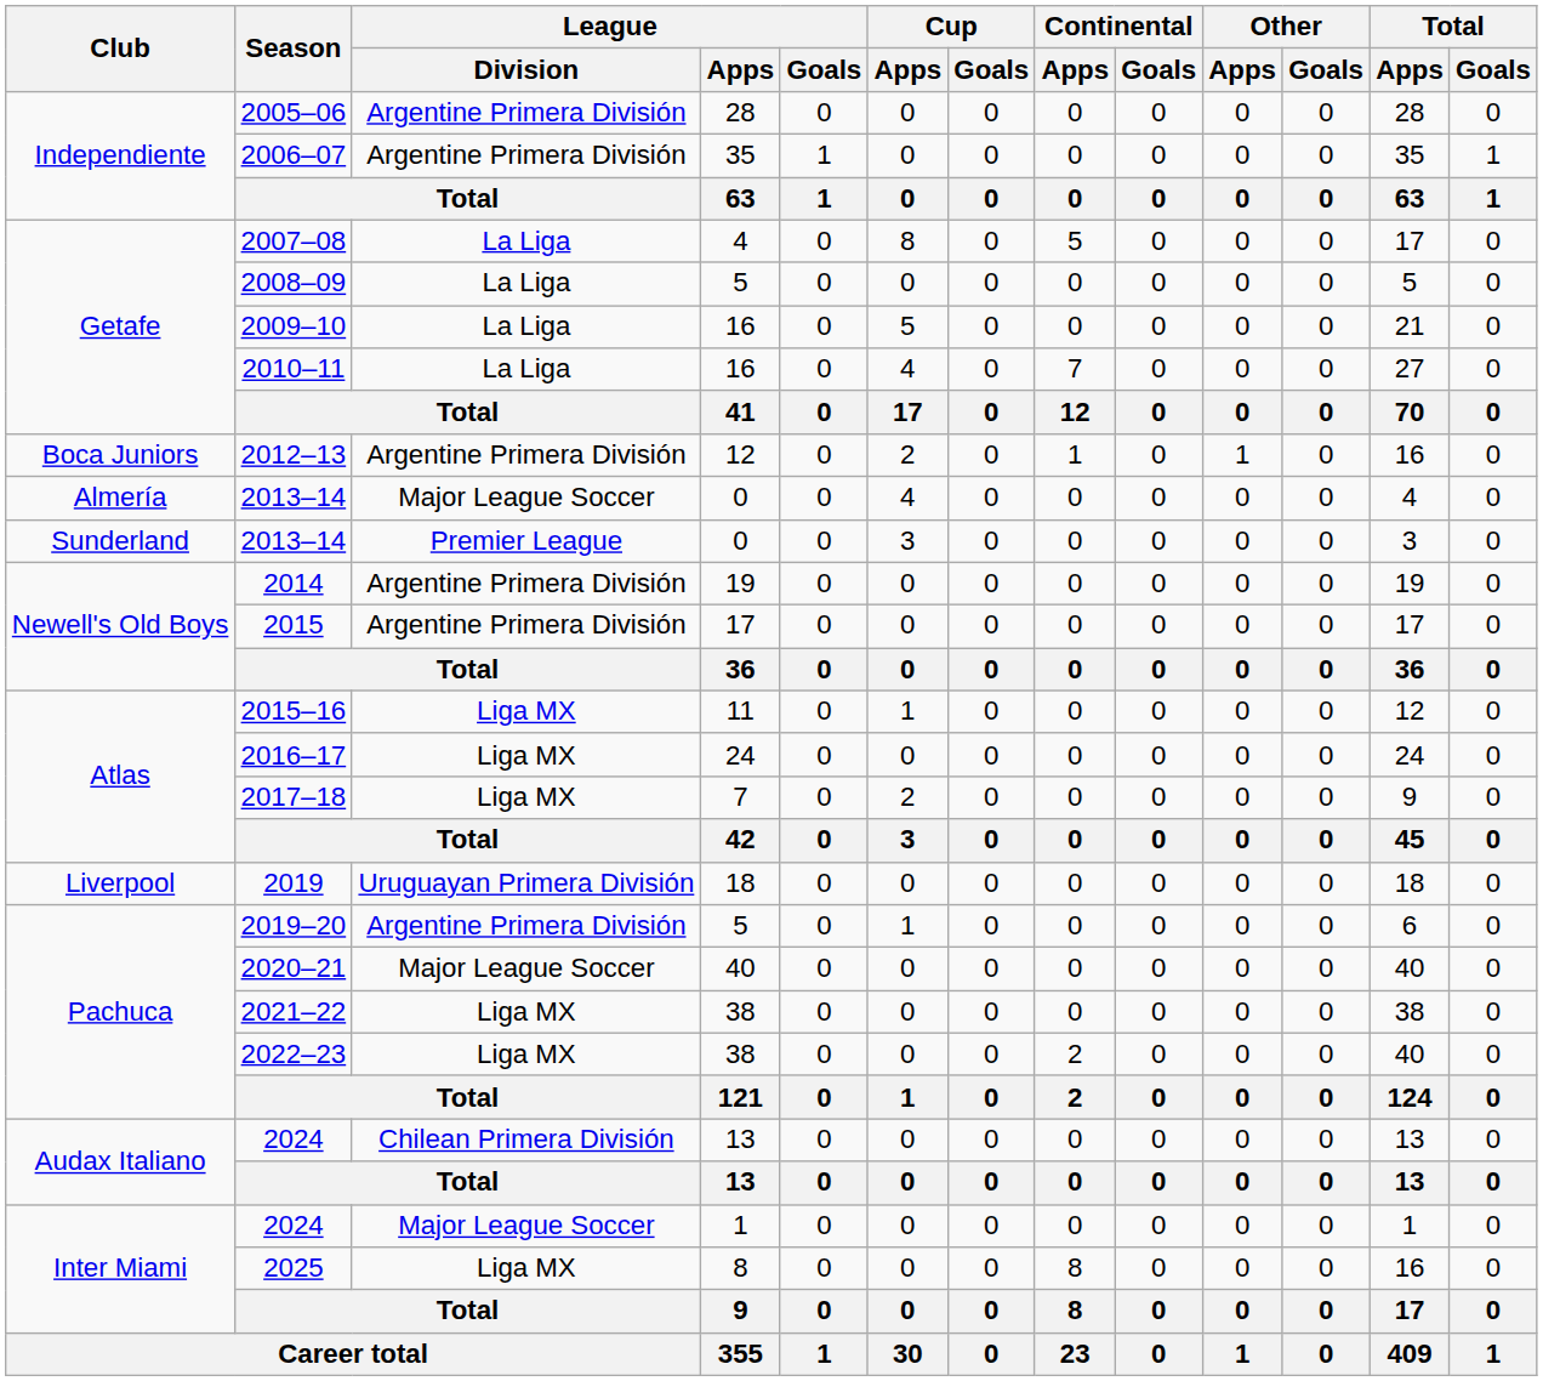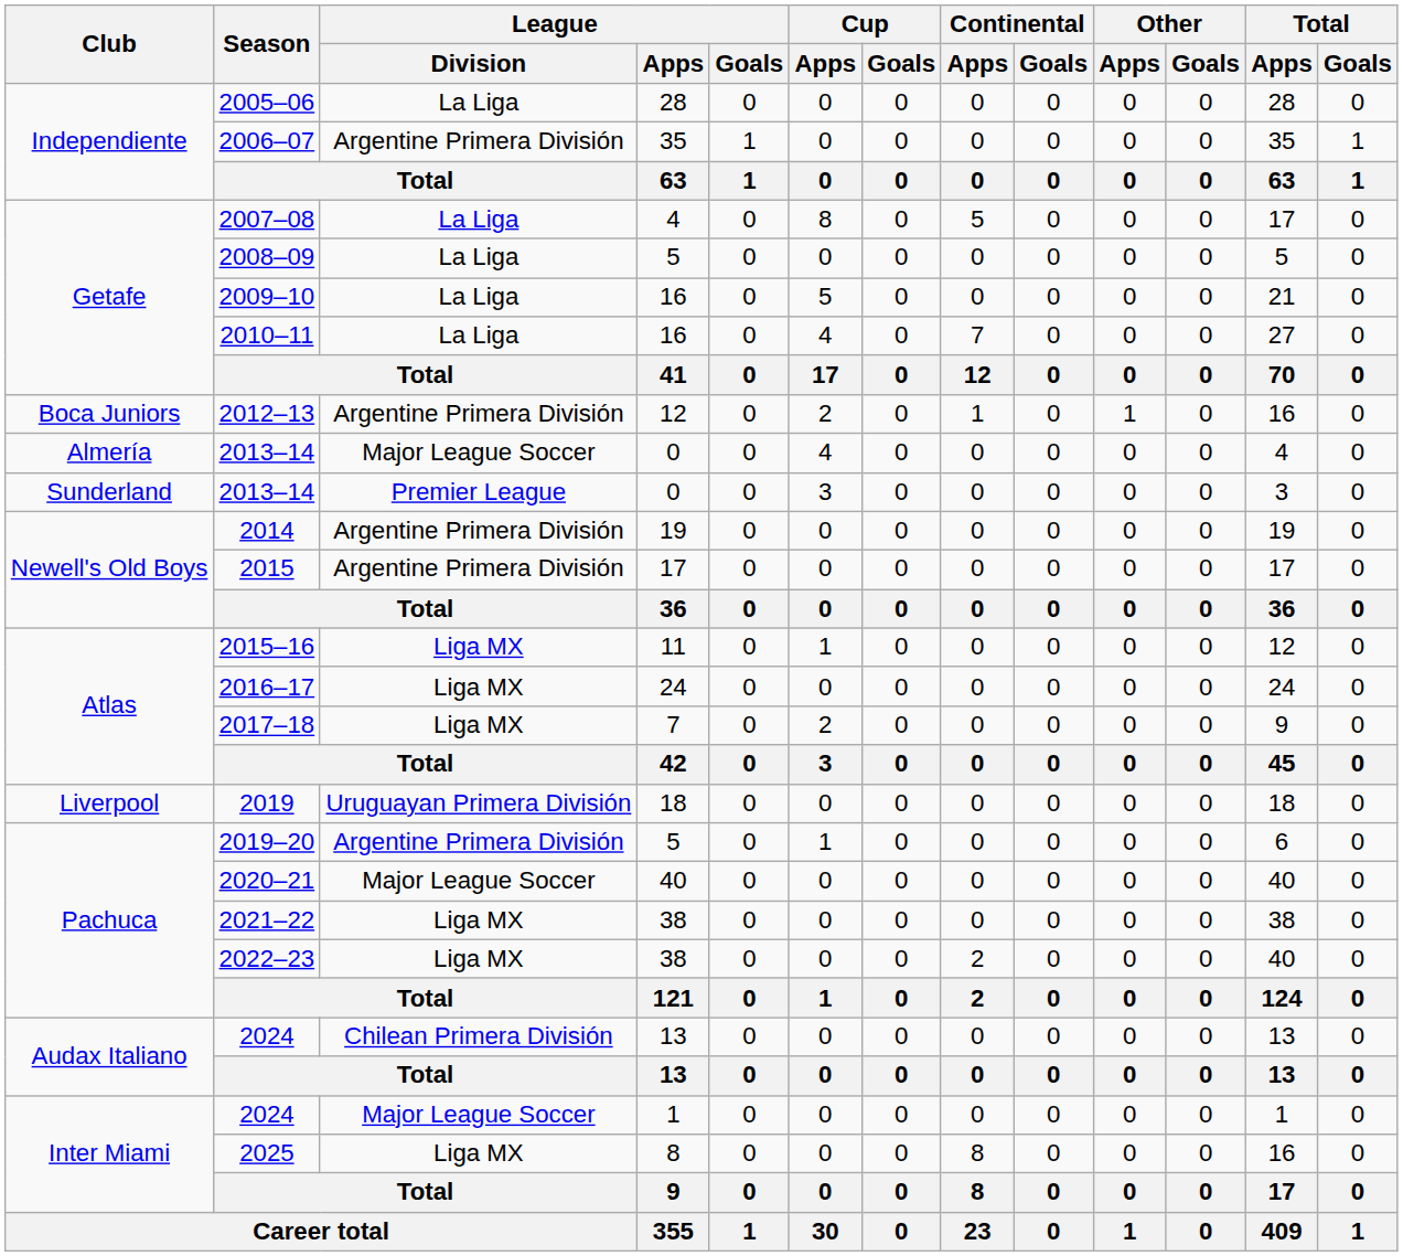 <table class="wikitable" style="text-align:center">
 <tr>
 <th rowspan="2">Club</th>
 <th rowspan="2">Season</th>
 <th colspan="3">League</th>
 <th colspan="2">Cup</th>
 <th colspan="2">Continental</th>
 <th colspan="2">Other</th>
 <th colspan="2">Total</th>
 </tr>
 <tr>
 <th>Division</th>
 <th>Apps</th>
 <th>Goals</th>
 <th>Apps</th>
 <th>Goals</th>
 <th>Apps</th>
 <th>Goals</th>
 <th>Apps</th>
 <th>Goals</th>
 <th>Apps</th>
 <th>Goals</th>
 </tr>
 <tr>
 <td rowspan="3"><a href='#'>Independiente</a></td>
 <td><a href='#'>2005–06</a></td>
-<td><a href='#'>Argentine Primera División</a></td>
+<td>La Liga</td>
 <td>28</td>
 <td>0</td>
 <td>0</td>
 <td>0</td>
 <td>0</td>
 <td>0</td>
 <td>0</td>
 <td>0</td>
 <td>28</td>
 <td>0</td>
 </tr>
 <tr>
 <td><a href='#'>2006–07</a></td>
 <td>Argentine Primera División</td>
 <td>35</td>
 <td>1</td>
 <td>0</td>
 <td>0</td>
 <td>0</td>
 <td>0</td>
 <td>0</td>
 <td>0</td>
 <td>35</td>
 <td>1</td>
 </tr>
 <tr>
 <th colspan="2">Total</th>
 <th>63</th>
 <th>1</th>
 <th>0</th>
 <th>0</th>
 <th>0</th>
 <th>0</th>
 <th>0</th>
 <th>0</th>
 <th>63</th>
 <th>1</th>
 </tr>
 <tr>
 <td rowspan="5"><a href='#'>Getafe</a></td>
 <td><a href='#'>2007–08</a></td>
 <td><a href='#'>La Liga</a></td>
 <td>4</td>
 <td>0</td>
 <td>8</td>
 <td>0</td>
 <td>5</td>
 <td>0</td>
 <td>0</td>
 <td>0</td>
 <td>17</td>
 <td>0</td>
 </tr>
 <tr>
 <td><a href='#'>2008–09</a></td>
 <td>La Liga</td>
 <td>5</td>
 <td>0</td>
 <td>0</td>
 <td>0</td>
 <td>0</td>
 <td>0</td>
 <td>0</td>
 <td>0</td>
 <td>5</td>
 <td>0</td>
 </tr>
 <tr>
 <td><a href='#'>2009–10</a></td>
 <td>La Liga</td>
 <td>16</td>
 <td>0</td>
 <td>5</td>
 <td>0</td>
 <td>0</td>
 <td>0</td>
 <td>0</td>
 <td>0</td>
 <td>21</td>
 <td>0</td>
 </tr>
 <tr>
 <td><a href='#'>2010–11</a></td>
 <td>La Liga</td>
 <td>16</td>
 <td>0</td>
 <td>4</td>
 <td>0</td>
 <td>7</td>
 <td>0</td>
 <td>0</td>
 <td>0</td>
 <td>27</td>
 <td>0</td>
 </tr>
 <tr>
 <th colspan="2">Total</th>
 <th>41</th>
 <th>0</th>
 <th>17</th>
 <th>0</th>
 <th>12</th>
 <th>0</th>
 <th>0</th>
 <th>0</th>
 <th>70</th>
 <th>0</th>
 </tr>
 <tr>
 <td><a href='#'>Boca Juniors</a></td>
 <td><a href='#'>2012–13</a></td>
 <td>Argentine Primera División</td>
 <td>12</td>
 <td>0</td>
 <td>2</td>
 <td>0</td>
 <td>1</td>
 <td>0</td>
 <td>1</td>
 <td>0</td>
 <td>16</td>
 <td>0</td>
 </tr>
 <tr>
 <td><a href='#'>Almería</a></td>
 <td><a href='#'>2013–14</a></td>
 <td>Major League Soccer</td>
 <td>0</td>
 <td>0</td>
 <td>4</td>
 <td>0</td>
 <td>0</td>
 <td>0</td>
 <td>0</td>
 <td>0</td>
 <td>4</td>
 <td>0</td>
 </tr>
 <tr>
 <td><a href='#'>Sunderland</a></td>
 <td><a href='#'>2013–14</a></td>
 <td><a href='#'>Premier League</a></td>
 <td>0</td>
 <td>0</td>
 <td>3</td>
 <td>0</td>
 <td>0</td>
 <td>0</td>
 <td>0</td>
 <td>0</td>
 <td>3</td>
 <td>0</td>
 </tr>
 <tr>
 <td rowspan="3"><a href='#'>Newell's Old Boys</a></td>
 <td><a href='#'>2014</a></td>
 <td>Argentine Primera División</td>
 <td>19</td>
 <td>0</td>
 <td>0</td>
 <td>0</td>
 <td>0</td>
 <td>0</td>
 <td>0</td>
 <td>0</td>
 <td>19</td>
 <td>0</td>
 </tr>
 <tr>
 <td><a href='#'>2015</a></td>
 <td>Argentine Primera División</td>
 <td>17</td>
 <td>0</td>
 <td>0</td>
 <td>0</td>
 <td>0</td>
 <td>0</td>
 <td>0</td>
 <td>0</td>
 <td>17</td>
 <td>0</td>
 </tr>
 <tr>
 <th colspan="2">Total</th>
 <th>36</th>
 <th>0</th>
 <th>0</th>
 <th>0</th>
 <th>0</th>
 <th>0</th>
 <th>0</th>
 <th>0</th>
 <th>36</th>
 <th>0</th>
 </tr>
 <tr>
 <td rowspan="4"><a href='#'>Atlas</a></td>
 <td><a href='#'>2015–16</a></td>
 <td><a href='#'>Liga MX</a></td>
 <td>11</td>
 <td>0</td>
 <td>1</td>
 <td>0</td>
 <td>0</td>
 <td>0</td>
 <td>0</td>
 <td>0</td>
 <td>12</td>
 <td>0</td>
 </tr>
 <tr>
 <td><a href='#'>2016–17</a></td>
 <td>Liga MX</td>
 <td>24</td>
 <td>0</td>
 <td>0</td>
 <td>0</td>
 <td>0</td>
 <td>0</td>
 <td>0</td>
 <td>0</td>
 <td>24</td>
 <td>0</td>
 </tr>
 <tr>
 <td><a href='#'>2017–18</a></td>
 <td>Liga MX</td>
 <td>7</td>
 <td>0</td>
 <td>2</td>
 <td>0</td>
 <td>0</td>
 <td>0</td>
 <td>0</td>
 <td>0</td>
 <td>9</td>
 <td>0</td>
 </tr>
 <tr>
 <th colspan="2">Total</th>
 <th>42</th>
 <th>0</th>
 <th>3</th>
 <th>0</th>
 <th>0</th>
 <th>0</th>
 <th>0</th>
 <th>0</th>
 <th>45</th>
 <th>0</th>
 </tr>
 <tr>
 <td><a href='#'>Liverpool</a></td>
 <td><a href='#'>2019</a></td>
 <td><a href='#'>Uruguayan Primera División</a></td>
 <td>18</td>
 <td>0</td>
 <td>0</td>
 <td>0</td>
 <td>0</td>
 <td>0</td>
 <td>0</td>
 <td>0</td>
 <td>18</td>
 <td>0</td>
 </tr>
 <tr>
 <td rowspan="5"><a href='#'>Pachuca</a></td>
 <td><a href='#'>2019–20</a></td>
 <td><a href='#'>Argentine Primera División</a></td>
 <td>5</td>
 <td>0</td>
 <td>1</td>
 <td>0</td>
 <td>0</td>
 <td>0</td>
 <td>0</td>
 <td>0</td>
 <td>6</td>
 <td>0</td>
 </tr>
 <tr>
 <td><a href='#'>2020–21</a></td>
 <td>Major League Soccer</td>
 <td>40</td>
 <td>0</td>
 <td>0</td>
 <td>0</td>
 <td>0</td>
 <td>0</td>
 <td>0</td>
 <td>0</td>
 <td>40</td>
 <td>0</td>
 </tr>
 <tr>
 <td><a href='#'>2021–22</a></td>
 <td>Liga MX</td>
 <td>38</td>
 <td>0</td>
 <td>0</td>
 <td>0</td>
 <td>0</td>
 <td>0</td>
 <td>0</td>
 <td>0</td>
 <td>38</td>
 <td>0</td>
 </tr>
 <tr>
 <td><a href='#'>2022–23</a></td>
 <td>Liga MX</td>
 <td>38</td>
 <td>0</td>
 <td>0</td>
 <td>0</td>
 <td>2</td>
 <td>0</td>
 <td>0</td>
 <td>0</td>
 <td>40</td>
 <td>0</td>
 </tr>
 <tr>
 <th colspan="2">Total</th>
 <th>121</th>
 <th>0</th>
 <th>1</th>
 <th>0</th>
 <th>2</th>
 <th>0</th>
 <th>0</th>
 <th>0</th>
 <th>124</th>
 <th>0</th>
 </tr>
 <tr>
 <td rowspan="2"><a href='#'>Audax Italiano</a></td>
 <td><a href='#'>2024</a></td>
 <td><a href='#'>Chilean Primera División</a></td>
 <td>13</td>
 <td>0</td>
 <td>0</td>
 <td>0</td>
 <td>0</td>
 <td>0</td>
 <td>0</td>
 <td>0</td>
 <td>13</td>
 <td>0</td>
 </tr>
 <tr>
 <th colspan="2"><strong>Total</strong></th>
 <th>13</th>
 <th><strong>0</strong></th>
 <th>0</th>
 <th><strong>0</strong></th>
 <th>0</th>
 <th><strong>0</strong></th>
 <th><strong>0</strong></th>
 <th><strong>0</strong></th>
 <th>13</th>
 <th><strong>0</strong></th>
 </tr>
 <tr>
 <td rowspan="3"><a href='#'>Inter Miami</a></td>
 <td><a href='#'>2024</a></td>
 <td><a href='#'>Major League Soccer</a></td>
 <td>1</td>
 <td>0</td>
 <td>0</td>
 <td>0</td>
 <td>0</td>
 <td>0</td>
 <td>0</td>
 <td>0</td>
 <td>1</td>
 <td>0</td>
 </tr>
 <tr>
 <td><a href='#'>2025</a></td>
 <td>Liga MX</td>
 <td>8</td>
 <td>0</td>
 <td>0</td>
 <td>0</td>
 <td>8</td>
 <td>0</td>
 <td>0</td>
 <td>0</td>
 <td>16</td>
 <td>0</td>
 </tr>
 <tr>
 <th colspan="2"><strong>Total</strong></th>
 <th>9</th>
 <th>0</th>
 <th>0</th>
 <th>0</th>
 <th>8</th>
 <th><strong>0</strong></th>
 <th><strong>0</strong></th>
 <th><strong>0</strong></th>
 <th>17</th>
 <th><strong>0</strong></th>
 </tr>
 <tr>
 <th colspan="3">Career total</th>
 <th>355</th>
 <th>1</th>
 <th>30</th>
 <th>0</th>
 <th>23</th>
 <th>0</th>
 <th>1</th>
 <th>0</th>
 <th>409</th>
 <th>1</th>
 </tr>
 </table>
